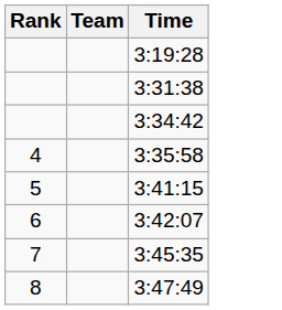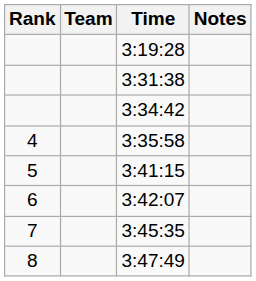 <table class="wikitable sortable" style="text-align:center">
 <tr>
 <th>Rank</th>
 <th>Team</th>
 <th>Time</th>
+<th>Notes</th>
 </tr>
 <tr>
 <td></td>
 <td align=left></td>
 <td>3:19:28</td>
+<td></td>
 </tr>
 <tr>
 <td></td>
 <td align=left></td>
 <td>3:31:38</td>
+<td></td>
 </tr>
 <tr>
 <td></td>
 <td align=left></td>
 <td>3:34:42</td>
+<td></td>
 </tr>
 <tr>
 <td>4</td>
 <td align=left></td>
 <td>3:35:58</td>
+<td></td>
 </tr>
 <tr>
 <td>5</td>
 <td align=left></td>
 <td>3:41:15</td>
+<td></td>
 </tr>
 <tr>
 <td>6</td>
 <td align=left></td>
 <td>3:42:07</td>
+<td></td>
 </tr>
 <tr>
 <td>7</td>
 <td align=left></td>
 <td>3:45:35</td>
+<td></td>
 </tr>
 <tr>
 <td>8</td>
 <td align=left></td>
 <td>3:47:49</td>
+<td></td>
 </tr>
 </table>
